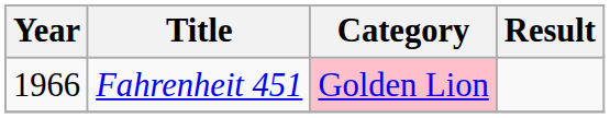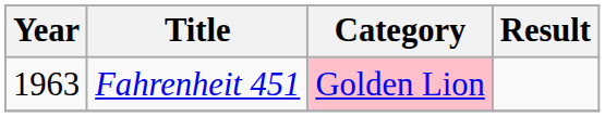 <table class="wikitable">
 <tr>
 <th>Year</th>
 <th>Title</th>
 <th>Category</th>
 <th>Result</th>
 </tr>
 <tr>
-<td>1966</td>
+<td>1963</td>
 <td><em><a href='#'>Fahrenheit 451</a></em></td>
 <td style="background: pink;"><a href='#'>Golden Lion</a></td>
 <td></td>
 </tr>
 <tr>
 </tr>
 </table>
